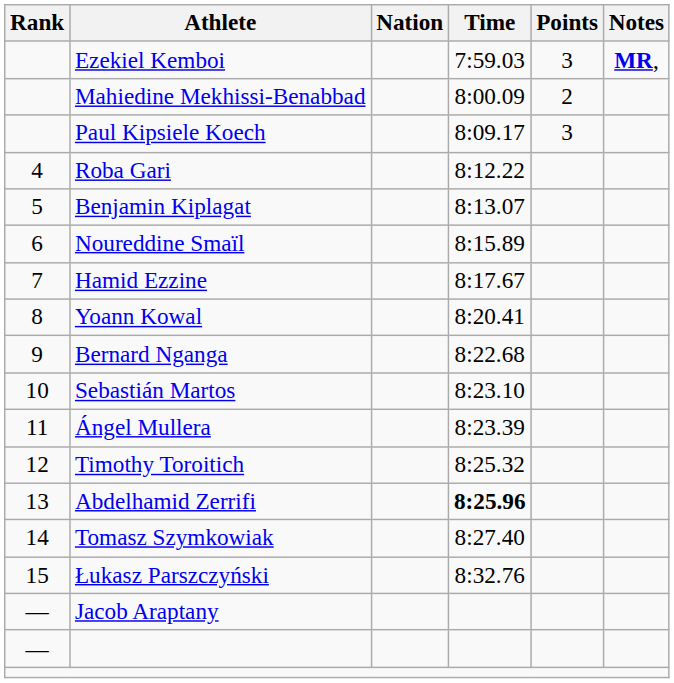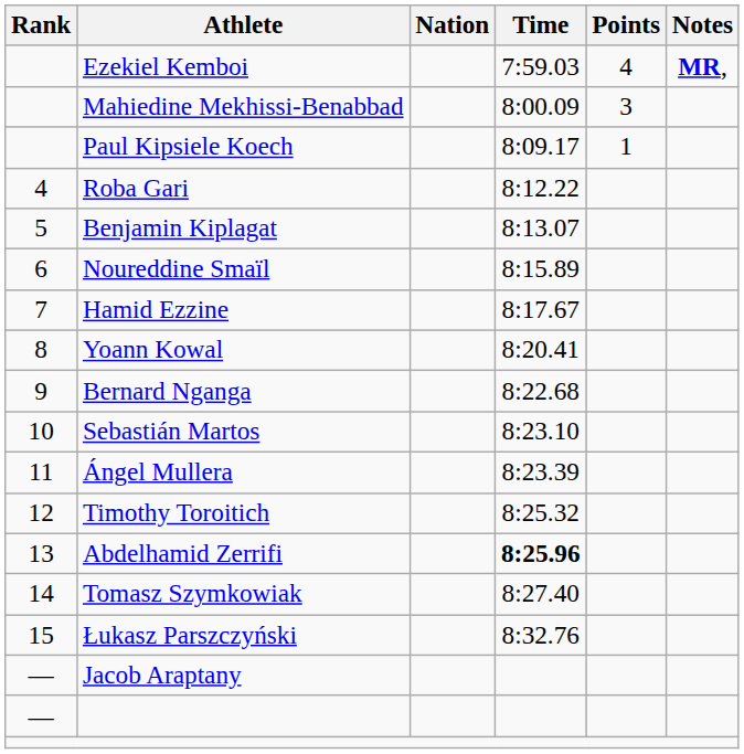 <table class="wikitable mw-datatable sortable" style="text-align:center;">
 <tr>
 <th>Rank</th>
 <th>Athlete</th>
 <th>Nation</th>
 <th>Time</th>
 <th>Points</th>
 <th>Notes</th>
 </tr>
 <tr>
 <td></td>
 <td align=left><a href='#'>Ezekiel Kemboi</a></td>
 <td align=left></td>
 <td>7:59.03</td>
-<td>3</td>
+<td>4</td>
 <td><strong><a href='#'>MR</a></strong>, </td>
 </tr>
 <tr>
 <td></td>
 <td align=left><a href='#'>Mahiedine Mekhissi-Benabbad</a></td>
 <td align=left></td>
 <td>8:00.09</td>
-<td>2</td>
+<td>3</td>
 <td><strong></strong></td>
 </tr>
 <tr>
 <td></td>
 <td align=left><a href='#'>Paul Kipsiele Koech</a></td>
 <td align=left></td>
 <td>8:09.17</td>
-<td>3</td>
+<td>1</td>
 <td></td>
 </tr>
 <tr>
 <td>4</td>
 <td align=left><a href='#'>Roba Gari</a></td>
 <td align=left></td>
 <td>8:12.22</td>
 <td></td>
 <td></td>
 </tr>
 <tr>
 <td>5</td>
 <td align=left><a href='#'>Benjamin Kiplagat</a></td>
 <td align=left></td>
 <td>8:13.07</td>
 <td></td>
 <td></td>
 </tr>
 <tr>
 <td>6</td>
 <td align=left><a href='#'>Noureddine Smaïl</a></td>
 <td align=left></td>
 <td>8:15.89</td>
 <td></td>
 <td></td>
 </tr>
 <tr>
 <td>7</td>
 <td align=left><a href='#'>Hamid Ezzine</a></td>
 <td align=left></td>
 <td>8:17.67</td>
 <td></td>
 <td></td>
 </tr>
 <tr>
 <td>8</td>
 <td align=left><a href='#'>Yoann Kowal</a></td>
 <td align=left></td>
 <td>8:20.41</td>
 <td></td>
 <td></td>
 </tr>
 <tr>
 <td>9</td>
 <td align=left><a href='#'>Bernard Nganga</a></td>
 <td align=left></td>
 <td>8:22.68</td>
 <td></td>
 <td></td>
 </tr>
 <tr>
 <td>10</td>
 <td align=left><a href='#'>Sebastián Martos</a></td>
 <td align=left></td>
 <td>8:23.10</td>
 <td></td>
 <td></td>
 </tr>
 <tr>
 <td>11</td>
 <td align=left><a href='#'>Ángel Mullera</a></td>
 <td align=left></td>
 <td>8:23.39</td>
 <td></td>
 <td></td>
 </tr>
 <tr>
 <td>12</td>
 <td align=left><a href='#'>Timothy Toroitich</a></td>
 <td align=left></td>
 <td>8:25.32</td>
 <td></td>
 <td></td>
 </tr>
 <tr>
 <td>13</td>
 <td align=left><a href='#'>Abdelhamid Zerrifi</a></td>
 <td align=left></td>
 <td><strong>8:25.96</strong></td>
 <td></td>
 <td></td>
 </tr>
 <tr>
 <td>14</td>
 <td align=left><a href='#'>Tomasz Szymkowiak</a></td>
 <td align=left></td>
 <td>8:27.40</td>
 <td></td>
 <td></td>
 </tr>
 <tr>
 <td>15</td>
 <td align=left><a href='#'>Łukasz Parszczyński</a></td>
 <td align=left></td>
 <td>8:32.76</td>
 <td></td>
 <td></td>
 </tr>
 <tr>
 <td>—</td>
 <td align=left><a href='#'>Jacob Araptany</a></td>
 <td align=left></td>
 <td></td>
 <td></td>
 <td></td>
 </tr>
 <tr>
 <td>—</td>
 <td align=left></td>
 <td align=left></td>
 <td></td>
 <td></td>
 <td></td>
 </tr>
 <tr class="sortbottom">
 <td colspan=6></td>
 </tr>
 </table>
